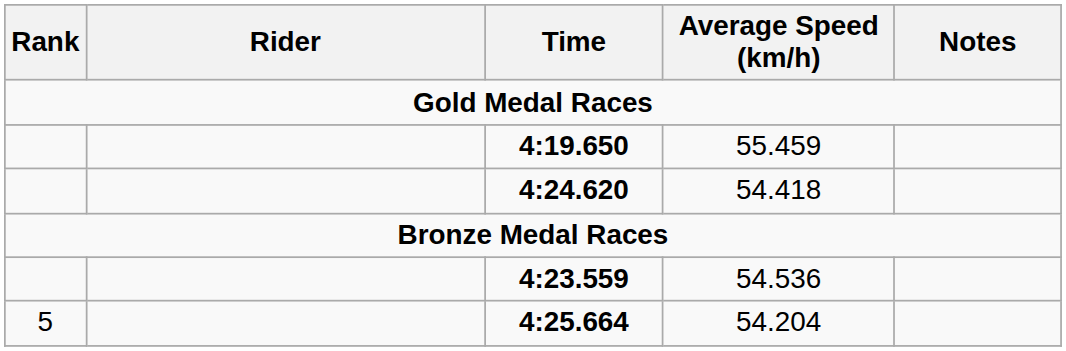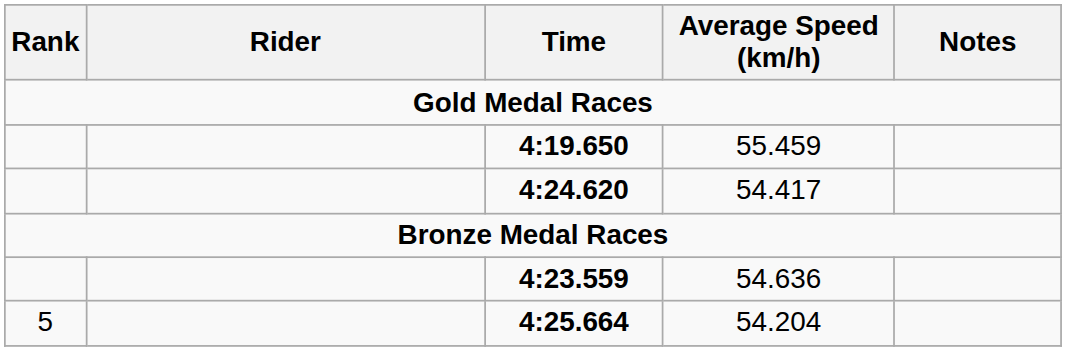 <table class="wikitable sortable" style="text-align:center;">
 <tr>
 <th>Rank</th>
 <th style="width:20em;">Rider</th>
 <th style="width:7em;">Time</th>
 <th style="width:10em;">Average Speed (km/h)</th>
 <th style="width:7em;">Notes</th>
 </tr>
 <tr>
 <td colspan=6><strong>Gold Medal Races</strong></td>
 </tr>
 <tr>
 <td></td>
 <td align=left></td>
 <td><strong>4:19.650</strong></td>
 <td>55.459</td>
 <td></td>
 </tr>
 <tr>
 <td></td>
 <td align=left></td>
 <td><strong>4:24.620</strong></td>
-<td>54.418</td>
+<td>54.417</td>
 <td></td>
 </tr>
 <tr>
 <td colspan=6><strong>Bronze Medal Races</strong></td>
 </tr>
 <tr>
 <td></td>
 <td align=left></td>
 <td><strong>4:23.559</strong></td>
-<td>54.536</td>
+<td>54.636</td>
 <td></td>
 </tr>
 <tr>
 <td>5</td>
 <td align=left></td>
 <td><strong>4:25.664</strong></td>
 <td>54.204</td>
 <td></td>
 </tr>
 </table>
